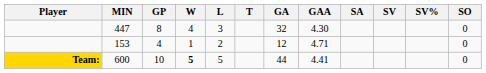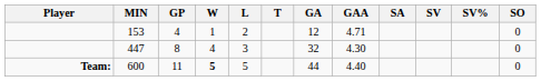 <table class="wikitable sortable" width="60%">
 <tr>
 <th bgcolor="#DDDDFF" width="10%">Player</th>
 <th width="3%" bgcolor="#DDDDFF">MIN</th>
 <th width="3%" bgcolor="#DDDDFF">GP</th>
 <th width="3%" bgcolor="#DDDDFF">W</th>
 <th width="3%" bgcolor="#DDDDFF">L</th>
 <th width="3%" bgcolor="#DDDDFF">T</th>
 <th width="3%" bgcolor="#DDDDFF">GA</th>
 <th width="3%" bgcolor="#DDDDFF">GAA</th>
 <th width="3%" bgcolor="#DDDDFF">SA</th>
 <th width="3%" bgcolor="#DDDDFF">SV</th>
 <th width="3%" bgcolor="#DDDDFF">SV%</th>
 <th width="3%" bgcolor="#DDDDFF">SO</th>
 </tr>
 <tr align="center">
 <td align="right"></td>
+<td>153</td>
+<td>4</td>
+<td>1</td>
+<td>2</td>
+<td></td>
+<td>12</td>
+<td>4.71</td>
+<td></td>
+<td></td>
+<td></td>
+<td>0</td>
+</tr>
+<tr align="center">
+<td align="right"></td>
 <td>447</td>
 <td>8</td>
 <td>4</td>
 <td>3</td>
 <td></td>
 <td>32</td>
 <td>4.30</td>
 <td></td>
 <td></td>
 <td></td>
 <td>0</td>
 </tr>
 <tr align="center">
-<td align="right"></td>
-<td>153</td>
-<td>4</td>
-<td>1</td>
-<td>2</td>
-<td></td>
-<td>12</td>
-<td>4.71</td>
-<td></td>
-<td></td>
-<td></td>
-<td>0</td>
-</tr>
-<tr align="center">
-<td align="right" style="background: gold;"><strong>Team:</strong></td>
+<td align="right"><strong>Team:</strong></td>
 <td>600</td>
-<td>10</td>
+<td>11</td>
 <td><strong>5</strong></td>
 <td>5</td>
 <td></td>
 <td>44</td>
-<td>4.41</td>
+<td>4.40</td>
 <td></td>
 <td></td>
 <td></td>
 <td>0</td>
 </tr>
 </table>
